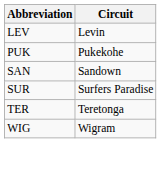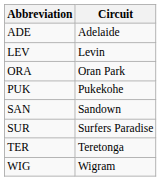 <table class="wikitable" align="center" style="font-size: 85%">
 <tr align="center">
 <th>Abbreviation</th>
 <th>Circuit</th>
 </tr>
 <tr>
+<td>ADE</td>
+<td>Adelaide</td>
+</tr>
+<tr>
 <td>LEV</td>
 <td>Levin</td>
+</tr>
+<tr>
+<td>ORA</td>
+<td>Oran Park</td>
 </tr>
 <tr>
 <td>PUK</td>
 <td>Pukekohe</td>
 </tr>
 <tr>
 <td>SAN</td>
 <td>Sandown</td>
 </tr>
 <tr>
 <td>SUR</td>
 <td>Surfers Paradise</td>
 </tr>
 <tr>
 <td>TER</td>
 <td>Teretonga</td>
 </tr>
 <tr>
 <td>WIG</td>
 <td>Wigram</td>
 </tr>
 </table>
